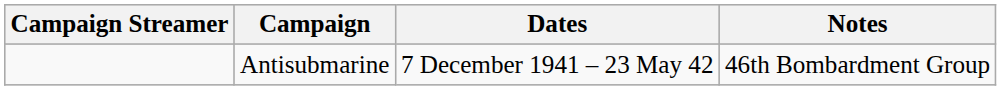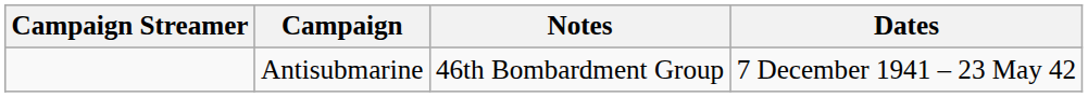 <table class="wikitable">
 <tr>
 <th>Campaign Streamer</th>
 <th>Campaign</th>
+<th>Notes</th>
 <th>Dates</th>
-<th>Notes</th>
 </tr>
 <tr>
 <td></td>
 <td>Antisubmarine</td>
+<td>46th Bombardment Group</td>
 <td>7 December 1941 – 23 May 42</td>
-<td>46th Bombardment Group</td>
 </tr>
 </table>
